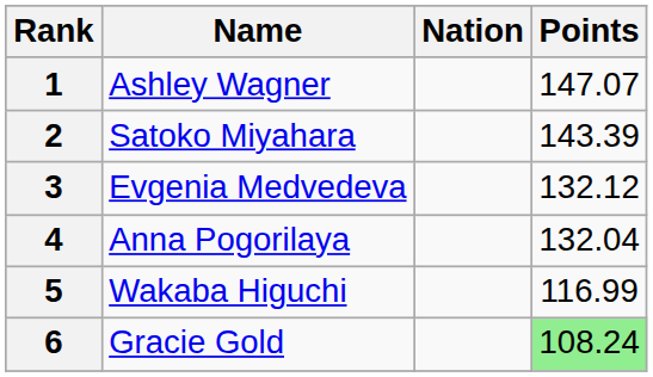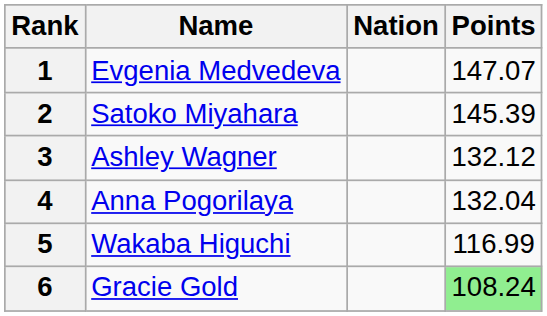 <table class="wikitable sortable">
 <tr>
 <th>Rank</th>
 <th>Name</th>
 <th>Nation</th>
 <th>Points</th>
 </tr>
 <tr>
 <th>1</th>
-<td><a href='#'>Ashley Wagner</a></td>
+<td><a href='#'>Evgenia Medvedeva</a></td>
 <td></td>
 <td align="center">147.07</td>
 </tr>
 <tr>
 <th>2</th>
 <td><a href='#'>Satoko Miyahara</a></td>
 <td></td>
-<td align="center">143.39</td>
+<td align="center">145.39</td>
 </tr>
 <tr>
 <th>3</th>
-<td><a href='#'>Evgenia Medvedeva</a></td>
+<td><a href='#'>Ashley Wagner</a></td>
 <td></td>
 <td align="center">132.12</td>
 </tr>
 <tr>
 <th>4</th>
 <td><a href='#'>Anna Pogorilaya</a></td>
 <td></td>
 <td align="center">132.04</td>
 </tr>
 <tr>
 <th>5</th>
 <td><a href='#'>Wakaba Higuchi</a></td>
 <td></td>
 <td align="center">116.99</td>
 </tr>
 <tr>
 <th>6</th>
 <td><a href='#'>Gracie Gold</a></td>
 <td></td>
 <td align="center" style="background: lightgreen;">108.24</td>
 </tr>
 </table>
